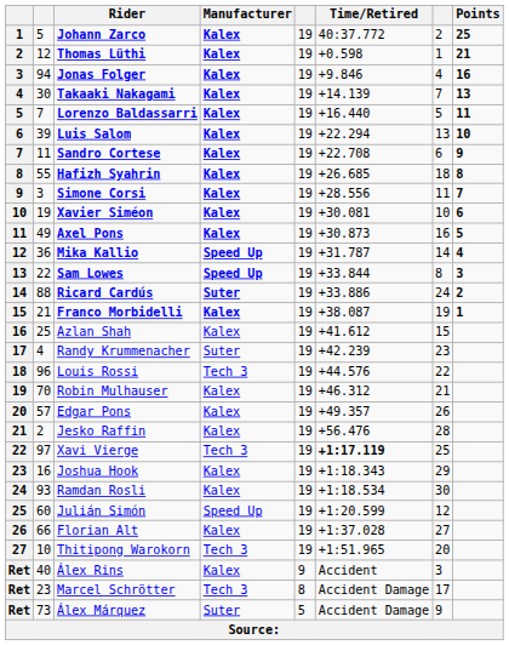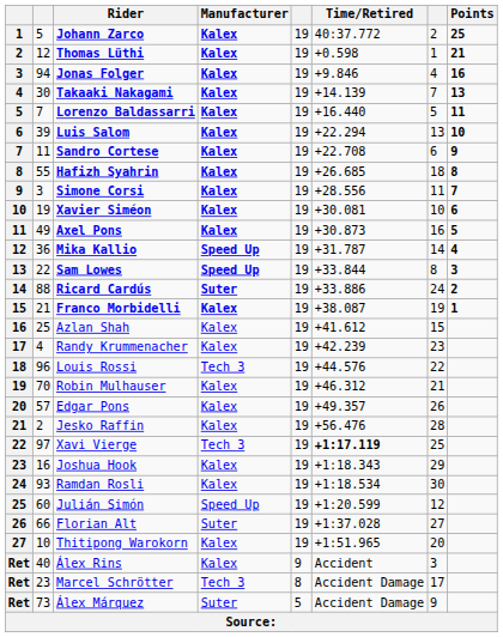 <table class="wikitable" style="font-size: 95%;">
 <tr>
 <th scope=col></th>
 <th scope=col></th>
 <th scope=col>Rider</th>
 <th scope=col>Manufacturer</th>
 <th scope=col></th>
 <th scope=col>Time/Retired</th>
 <th scope=col></th>
 <th scope=col>Points</th>
 </tr>
 <tr>
 <th scope=row>1</th>
 <td>5</td>
 <td> <strong><a href='#'>Johann Zarco</a></strong></td>
 <td><strong><a href='#'>Kalex</a></strong></td>
 <td>19</td>
 <td>40:37.772</td>
 <td>2</td>
 <td><strong>25</strong></td>
 </tr>
 <tr>
 <th scope=row>2</th>
 <td>12</td>
 <td> <strong><a href='#'>Thomas Lüthi</a></strong></td>
 <td><strong><a href='#'>Kalex</a></strong></td>
 <td>19</td>
 <td>+0.598</td>
 <td>1</td>
 <td><strong>21</strong></td>
 </tr>
 <tr>
 <th scope=row>3</th>
 <td>94</td>
 <td> <strong><a href='#'>Jonas Folger</a></strong></td>
 <td><strong><a href='#'>Kalex</a></strong></td>
 <td>19</td>
 <td>+9.846</td>
 <td>4</td>
 <td><strong>16</strong></td>
 </tr>
 <tr>
 <th scope=row>4</th>
 <td>30</td>
 <td> <strong><a href='#'>Takaaki Nakagami</a></strong></td>
 <td><strong><a href='#'>Kalex</a></strong></td>
 <td>19</td>
 <td>+14.139</td>
 <td>7</td>
 <td><strong>13</strong></td>
 </tr>
 <tr>
 <th scope=row>5</th>
 <td>7</td>
 <td> <strong><a href='#'>Lorenzo Baldassarri</a></strong></td>
 <td><strong><a href='#'>Kalex</a></strong></td>
 <td>19</td>
 <td>+16.440</td>
 <td>5</td>
 <td><strong>11</strong></td>
 </tr>
 <tr>
 <th scope=row>6</th>
 <td>39</td>
 <td> <strong><a href='#'>Luis Salom</a></strong></td>
 <td><strong><a href='#'>Kalex</a></strong></td>
 <td>19</td>
 <td>+22.294</td>
 <td>13</td>
 <td><strong>10</strong></td>
 </tr>
 <tr>
 <th scope=row>7</th>
 <td>11</td>
 <td> <strong><a href='#'>Sandro Cortese</a></strong></td>
 <td><strong><a href='#'>Kalex</a></strong></td>
 <td>19</td>
 <td>+22.708</td>
 <td>6</td>
 <td><strong>9</strong></td>
 </tr>
 <tr>
 <th scope=row>8</th>
 <td>55</td>
 <td> <strong><a href='#'>Hafizh Syahrin</a></strong></td>
 <td><strong><a href='#'>Kalex</a></strong></td>
 <td>19</td>
 <td>+26.685</td>
 <td>18</td>
 <td><strong>8</strong></td>
 </tr>
 <tr>
 <th scope=row>9</th>
 <td>3</td>
 <td> <strong><a href='#'>Simone Corsi</a></strong></td>
 <td><strong><a href='#'>Kalex</a></strong></td>
 <td>19</td>
 <td>+28.556</td>
 <td>11</td>
 <td><strong>7</strong></td>
 </tr>
 <tr>
 <th scope=row>10</th>
 <td>19</td>
 <td> <strong><a href='#'>Xavier Siméon</a></strong></td>
 <td><strong><a href='#'>Kalex</a></strong></td>
 <td>19</td>
 <td>+30.081</td>
 <td>10</td>
 <td><strong>6</strong></td>
 </tr>
 <tr>
 <th scope=row>11</th>
 <td>49</td>
 <td> <strong><a href='#'>Axel Pons</a></strong></td>
 <td><strong><a href='#'>Kalex</a></strong></td>
 <td>19</td>
 <td>+30.873</td>
 <td>16</td>
 <td><strong>5</strong></td>
 </tr>
 <tr>
 <th scope=row>12</th>
 <td>36</td>
 <td> <strong><a href='#'>Mika Kallio</a></strong></td>
 <td><strong><a href='#'>Speed Up</a></strong></td>
 <td>19</td>
 <td>+31.787</td>
 <td>14</td>
 <td><strong>4</strong></td>
 </tr>
 <tr>
 <th scope=row>13</th>
 <td>22</td>
 <td> <strong><a href='#'>Sam Lowes</a></strong></td>
 <td><strong><a href='#'>Speed Up</a></strong></td>
 <td>19</td>
 <td>+33.844</td>
 <td>8</td>
 <td><strong>3</strong></td>
 </tr>
 <tr>
 <th scope=row>14</th>
 <td>88</td>
 <td> <strong><a href='#'>Ricard Cardús</a></strong></td>
 <td><strong><a href='#'>Suter</a></strong></td>
 <td>19</td>
 <td>+33.886</td>
 <td>24</td>
 <td><strong>2</strong></td>
 </tr>
 <tr>
 <th scope=row>15</th>
 <td>21</td>
 <td> <strong><a href='#'>Franco Morbidelli</a></strong></td>
 <td><strong><a href='#'>Kalex</a></strong></td>
 <td>19</td>
 <td>+38.087</td>
 <td>19</td>
 <td><strong>1</strong></td>
 </tr>
 <tr>
 <th scope=row>16</th>
 <td>25</td>
 <td> <a href='#'>Azlan Shah</a></td>
 <td><a href='#'>Kalex</a></td>
 <td>19</td>
 <td>+41.612</td>
 <td>15</td>
 <td></td>
 </tr>
 <tr>
 <th scope=row>17</th>
 <td>4</td>
 <td> <a href='#'>Randy Krummenacher</a></td>
-<td><a href='#'>Suter</a></td>
+<td><a href='#'>Kalex</a></td>
 <td>19</td>
 <td>+42.239</td>
 <td>23</td>
 <td></td>
 </tr>
 <tr>
 <th scope=row>18</th>
 <td>96</td>
 <td> <a href='#'>Louis Rossi</a></td>
 <td><a href='#'>Tech 3</a></td>
 <td>19</td>
 <td>+44.576</td>
 <td>22</td>
 <td></td>
 </tr>
 <tr>
 <th scope=row>19</th>
 <td>70</td>
 <td> <a href='#'>Robin Mulhauser</a></td>
 <td><a href='#'>Kalex</a></td>
 <td>19</td>
 <td>+46.312</td>
 <td>21</td>
 <td></td>
 </tr>
 <tr>
 <th scope=row>20</th>
 <td>57</td>
 <td> <a href='#'>Edgar Pons</a></td>
 <td><a href='#'>Kalex</a></td>
 <td>19</td>
 <td>+49.357</td>
 <td>26</td>
 <td></td>
 </tr>
 <tr>
 <th scope=row>21</th>
 <td>2</td>
 <td> <a href='#'>Jesko Raffin</a></td>
 <td><a href='#'>Kalex</a></td>
 <td>19</td>
 <td>+56.476</td>
 <td>28</td>
 <td></td>
 </tr>
 <tr>
 <th scope=row>22</th>
 <td>97</td>
 <td> <a href='#'>Xavi Vierge</a></td>
 <td><a href='#'>Tech 3</a></td>
 <td>19</td>
 <td><strong>+1:17.119</strong></td>
 <td>25</td>
 <td></td>
 </tr>
 <tr>
 <th scope=row>23</th>
 <td>16</td>
 <td> <a href='#'>Joshua Hook</a></td>
 <td><a href='#'>Kalex</a></td>
 <td>19</td>
 <td>+1:18.343</td>
 <td>29</td>
 <td></td>
 </tr>
 <tr>
 <th scope=row>24</th>
 <td>93</td>
 <td> <a href='#'>Ramdan Rosli</a></td>
 <td><a href='#'>Kalex</a></td>
 <td>19</td>
 <td>+1:18.534</td>
 <td>30</td>
 <td></td>
 </tr>
 <tr>
 <th scope=row>25</th>
 <td>60</td>
 <td> <a href='#'>Julián Simón</a></td>
 <td><a href='#'>Speed Up</a></td>
 <td>19</td>
 <td>+1:20.599</td>
 <td>12</td>
 <td></td>
 </tr>
 <tr>
 <th scope=row>26</th>
 <td>66</td>
 <td> <a href='#'>Florian Alt</a></td>
-<td><a href='#'>Kalex</a></td>
+<td><a href='#'>Suter</a></td>
 <td>19</td>
 <td>+1:37.028</td>
 <td>27</td>
 <td></td>
 </tr>
 <tr>
 <th scope=row>27</th>
 <td>10</td>
 <td> <a href='#'>Thitipong Warokorn</a></td>
-<td><a href='#'>Tech 3</a></td>
+<td><a href='#'>Kalex</a></td>
 <td>19</td>
 <td>+1:51.965</td>
 <td>20</td>
 <td></td>
 </tr>
 <tr>
 <th scope=row>Ret</th>
 <td>40</td>
 <td> <a href='#'>Álex Rins</a></td>
 <td><a href='#'>Kalex</a></td>
 <td>9</td>
 <td>Accident</td>
 <td>3</td>
 <td></td>
 </tr>
 <tr>
 <th scope=row>Ret</th>
 <td>23</td>
 <td> <a href='#'>Marcel Schrötter</a></td>
 <td><a href='#'>Tech 3</a></td>
 <td>8</td>
 <td>Accident Damage</td>
 <td>17</td>
 <td></td>
 </tr>
 <tr>
 <th scope=row>Ret</th>
 <td>73</td>
 <td> <a href='#'>Álex Márquez</a></td>
 <td><a href='#'>Suter</a></td>
 <td>5</td>
 <td>Accident Damage</td>
 <td>9</td>
 <td></td>
 </tr>
 <tr>
 <th colspan=8>Source:</th>
 </tr>
 </table>
